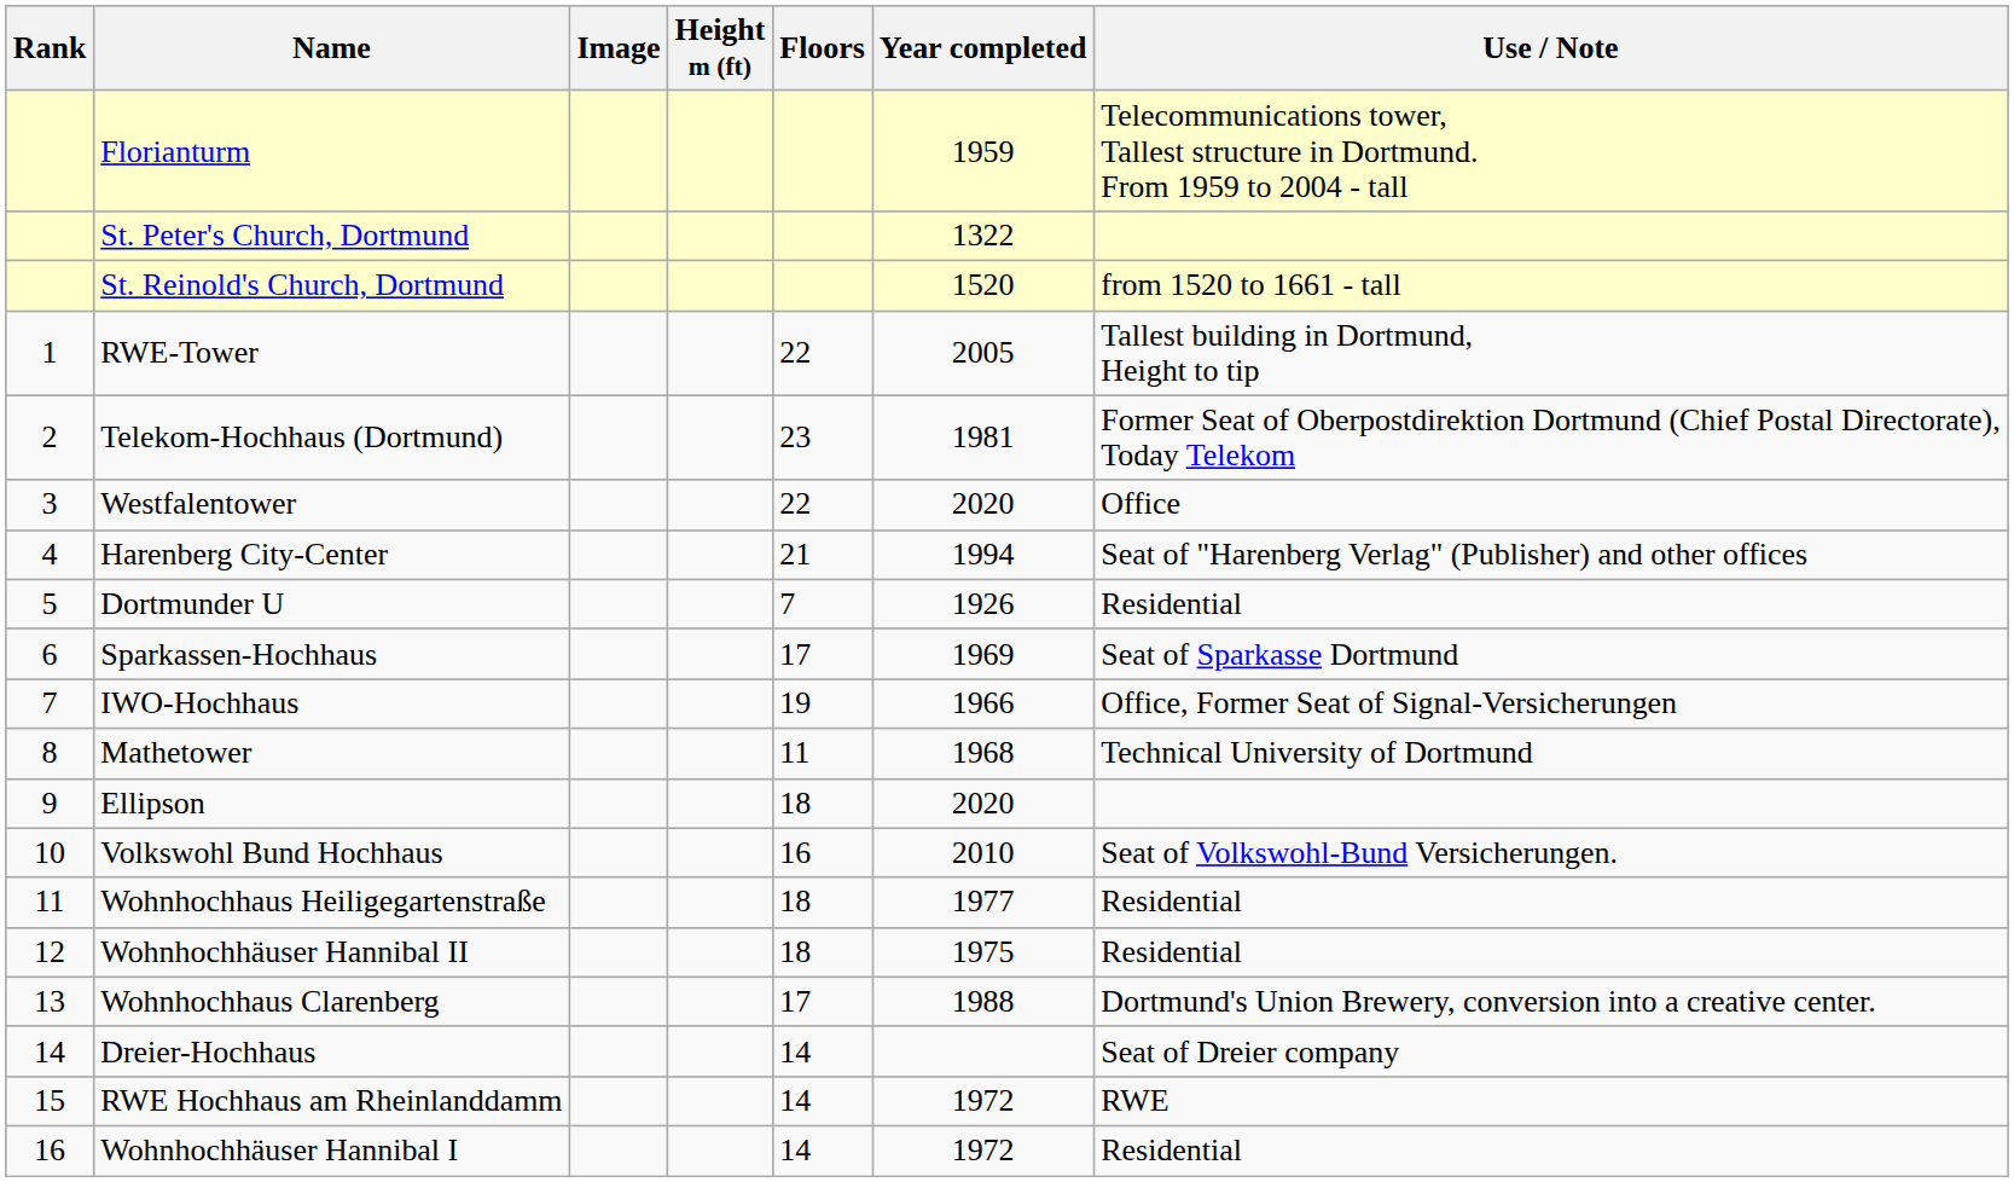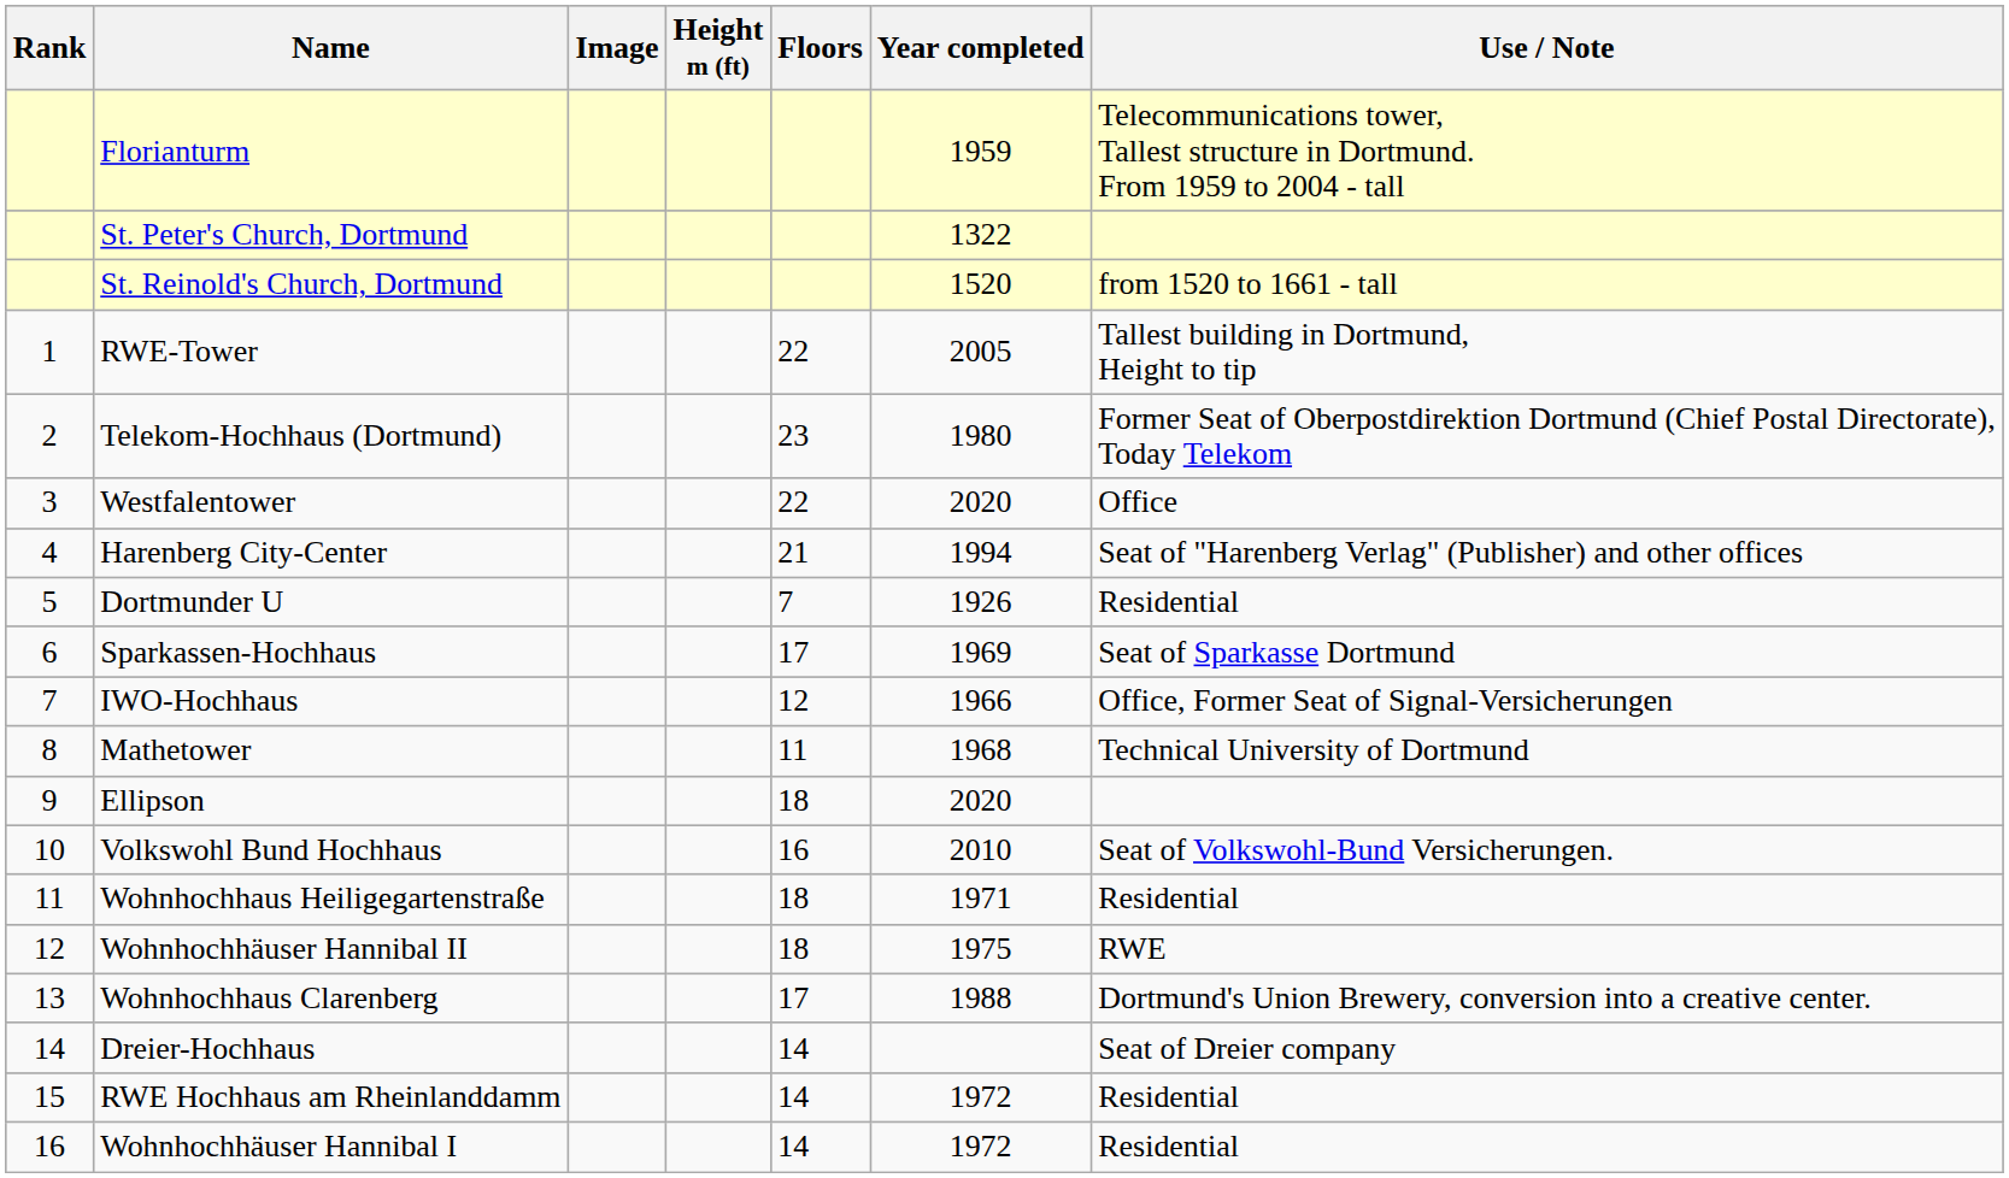 <table class="wikitable sortable">
 <tr>
 <th>Rank</th>
 <th>Name</th>
 <th>Image</th>
 <th>Height<br><small>m (ft)</small></th>
 <th>Floors</th>
 <th>Year completed</th>
 <th>Use / Note</th>
 </tr>
 <tr style="background: #ffffcc">
 <td align="center"></td>
 <td><a href='#'>Florianturm</a></td>
 <td></td>
 <td align="center"></td>
 <td></td>
 <td align="center">1959</td>
 <td>Telecommunications tower,<br> Tallest structure in Dortmund. <br> From 1959 to 2004 -  tall</td>
 </tr>
 <tr style="background: #ffffcc">
 <td align="center"></td>
 <td><a href='#'>St. Peter's Church, Dortmund</a></td>
 <td></td>
 <td align="center"></td>
 <td></td>
 <td align="center">1322</td>
 <td></td>
 </tr>
 <tr style="background: #ffffcc">
 <td align="center"></td>
 <td><a href='#'>St. Reinold's Church, Dortmund</a></td>
 <td></td>
 <td align="center"></td>
 <td></td>
 <td align="center">1520</td>
 <td>from 1520 to 1661 -  tall</td>
 </tr>
 <tr>
 <td align="center">1</td>
 <td>RWE-Tower</td>
 <td></td>
 <td align="center"></td>
 <td>22</td>
 <td align="center">2005</td>
 <td>Tallest building in Dortmund, <br> Height to tip </td>
 </tr>
 <tr>
 <td align="center">2</td>
 <td>Telekom-Hochhaus (Dortmund)</td>
 <td></td>
 <td align="center"></td>
 <td>23</td>
-<td align="center">1981</td>
+<td align="center">1980</td>
 <td>Former Seat of Oberpostdirektion Dortmund (Chief Postal Directorate), <br> Today <a href='#'>Telekom</a></td>
 </tr>
 <tr>
 <td align="center">3</td>
 <td>Westfalentower</td>
 <td></td>
 <td align="center"></td>
 <td>22</td>
 <td align="center">2020</td>
 <td>Office</td>
 </tr>
 <tr>
 <td align="center">4</td>
 <td>Harenberg City-Center</td>
 <td></td>
 <td align="center"></td>
 <td>21</td>
 <td align="center">1994</td>
 <td>Seat of "Harenberg Verlag" (Publisher) and other offices</td>
 </tr>
 <tr>
 <td align="center">5</td>
 <td>Dortmunder U</td>
 <td></td>
 <td align="center"></td>
 <td>7</td>
 <td align="center">1926</td>
 <td>Residential</td>
 </tr>
 <tr>
 <td align="center">6</td>
 <td>Sparkassen-Hochhaus</td>
 <td></td>
 <td align="center"></td>
 <td>17</td>
 <td align="center">1969</td>
 <td>Seat of <a href='#'>Sparkasse</a> Dortmund</td>
 </tr>
 <tr>
 <td align="center">7</td>
 <td>IWO-Hochhaus</td>
 <td></td>
 <td align="center"></td>
-<td>19</td>
+<td>12</td>
 <td align="center">1966</td>
 <td>Office, Former Seat of Signal-Versicherungen</td>
 </tr>
 <tr>
 <td align="center">8</td>
 <td>Mathetower</td>
 <td></td>
 <td align="center"></td>
 <td>11</td>
 <td align="center">1968</td>
 <td>Technical University of Dortmund</td>
 </tr>
 <tr>
 <td align="center">9</td>
 <td>Ellipson</td>
 <td></td>
 <td align="center"></td>
 <td>18</td>
 <td align="center">2020</td>
 <td></td>
 </tr>
 <tr>
 <td align="center">10</td>
 <td>Volkswohl Bund Hochhaus</td>
 <td></td>
 <td align="center"></td>
 <td>16</td>
 <td align="center">2010</td>
 <td>Seat of <a href='#'>Volkswohl-Bund</a> Versicherungen.</td>
 </tr>
 <tr>
 <td align="center">11</td>
 <td>Wohnhochhaus Heiligegartenstraße</td>
 <td></td>
 <td align="center"></td>
 <td>18</td>
-<td align="center">1977</td>
+<td align="center">1971</td>
 <td>Residential</td>
 </tr>
 <tr>
 <td align="center">12</td>
 <td>Wohnhochhäuser Hannibal II</td>
 <td></td>
 <td align="center"></td>
 <td>18</td>
 <td align="center">1975</td>
-<td>Residential</td>
+<td>RWE</td>
 </tr>
 <tr>
 <td align="center">13</td>
 <td>Wohnhochhaus Clarenberg</td>
 <td></td>
 <td align="center"></td>
 <td>17</td>
 <td align="center">1988</td>
 <td>Dortmund's Union Brewery, conversion into a creative center.</td>
 </tr>
 <tr>
 <td align="center">14</td>
 <td>Dreier-Hochhaus</td>
 <td></td>
 <td align="center"></td>
 <td>14</td>
 <td align="center"></td>
 <td>Seat of Dreier company</td>
 </tr>
 <tr>
 <td align="center">15</td>
 <td>RWE Hochhaus am Rheinlanddamm</td>
 <td></td>
 <td align="center"></td>
 <td>14</td>
 <td align="center">1972</td>
-<td>RWE</td>
+<td>Residential</td>
 </tr>
 <tr>
 <td align="center">16</td>
 <td>Wohnhochhäuser Hannibal I</td>
 <td></td>
 <td align="center"></td>
 <td>14</td>
 <td align="center">1972</td>
 <td>Residential</td>
 </tr>
 <tr>
 </tr>
 </table>
